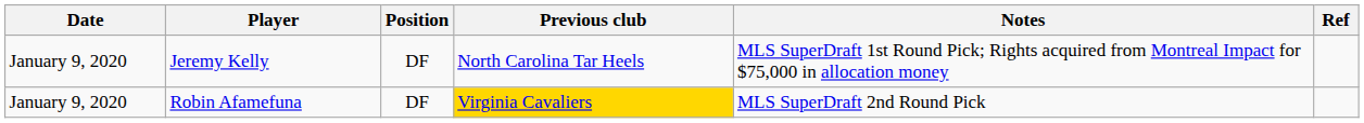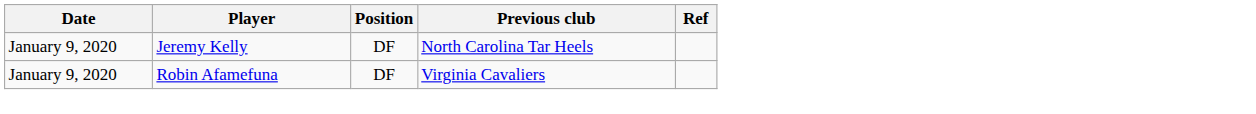 <table class="wikitable" style="text-align:left; font-size:95%;">
 <tr>
 <th style="background:; width:125px;">Date</th>
 <th style="background:; width:170px;">Player</th>
 <th style="background:; width:50px;">Position</th>
 <th style="background:; width:223px;">Previous club</th>
-<th style="background:; width:470px;">Notes</th>
 <th style="background:; width:30px;">Ref</th>
 </tr>
 <tr>
 <td>January 9, 2020</td>
 <td><a href='#'>Jeremy Kelly</a></td>
 <td align=center>DF</td>
 <td><a href='#'>North Carolina Tar Heels</a></td>
-<td><a href='#'>MLS SuperDraft</a> 1st Round Pick; Rights acquired from <a href='#'>Montreal Impact</a> for $75,000 in <a href='#'>allocation money</a></td>
 <td></td>
 </tr>
 <tr>
 <td>January 9, 2020</td>
 <td><a href='#'>Robin Afamefuna</a></td>
 <td align=center>DF</td>
-<td style="background: gold;"><a href='#'>Virginia Cavaliers</a></td>
-<td><a href='#'>MLS SuperDraft</a> 2nd Round Pick</td>
+<td><a href='#'>Virginia Cavaliers</a></td>
 <td></td>
 </tr>
 </table>
